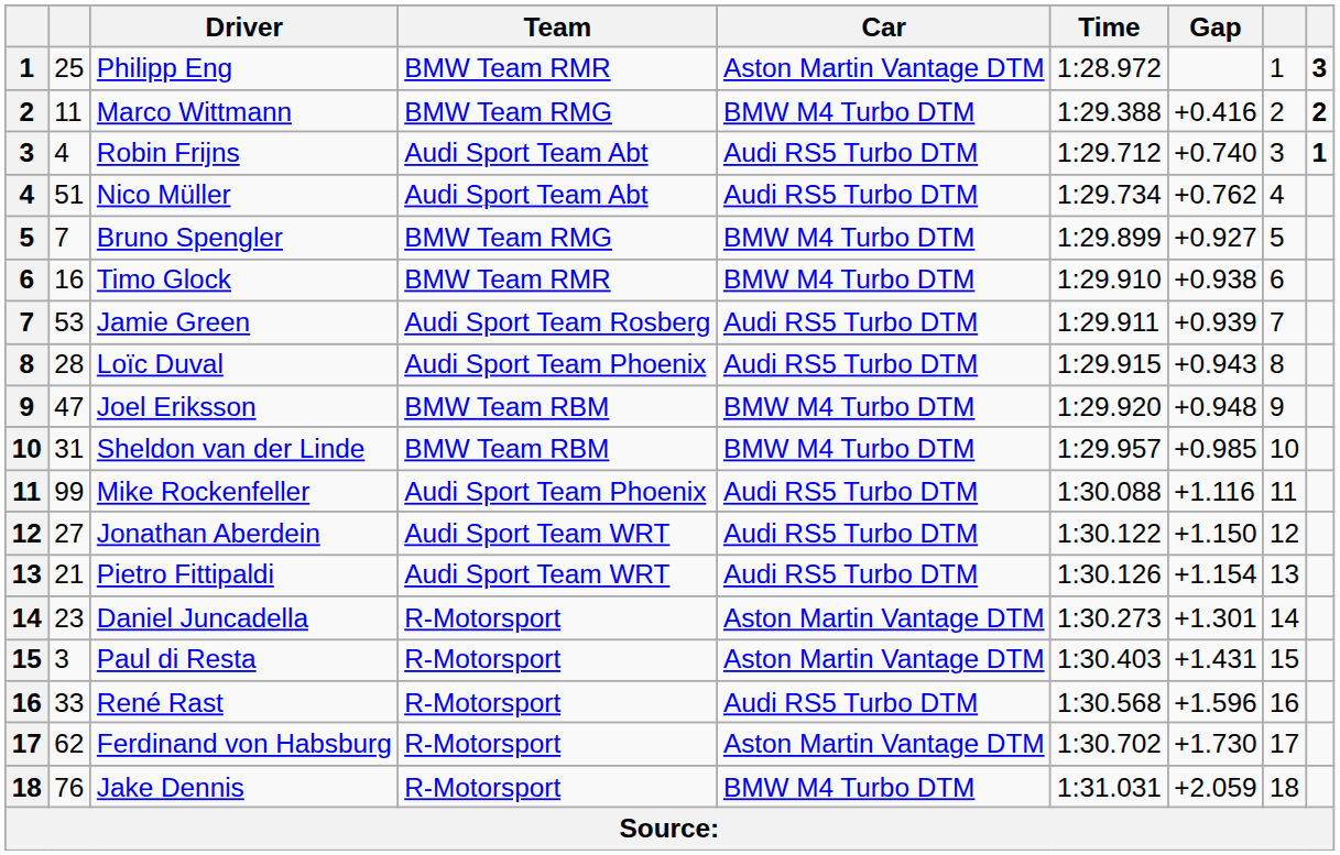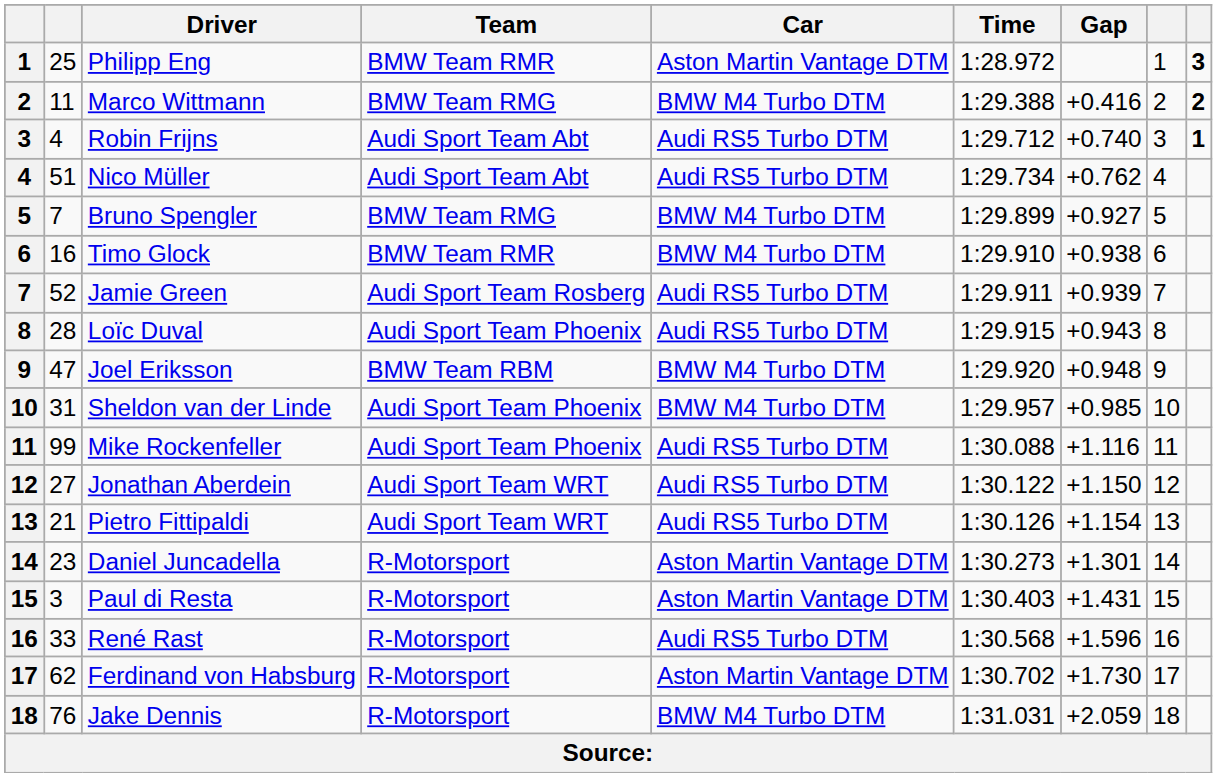 <table class="wikitable" style="font-size: 85%">
 <tr>
 <th></th>
 <th></th>
 <th>Driver</th>
 <th>Team</th>
 <th>Car</th>
 <th>Time</th>
 <th>Gap</th>
 <th></th>
 <th></th>
 </tr>
 <tr>
 <th>1</th>
 <td>25</td>
 <td> <a href='#'>Philipp Eng</a></td>
 <td><a href='#'>BMW Team RMR</a></td>
 <td><a href='#'>Aston Martin Vantage DTM</a></td>
 <td>1:28.972</td>
 <td></td>
 <td>1</td>
 <td align=center><strong>3</strong></td>
 </tr>
 <tr>
 <th>2</th>
 <td>11</td>
 <td> <a href='#'>Marco Wittmann</a></td>
 <td><a href='#'>BMW Team RMG</a></td>
 <td><a href='#'>BMW M4 Turbo DTM</a></td>
 <td>1:29.388</td>
 <td>+0.416</td>
 <td>2</td>
 <td align=center><strong>2</strong></td>
 </tr>
 <tr>
 <th>3</th>
 <td>4</td>
 <td> <a href='#'>Robin Frijns</a></td>
 <td><a href='#'>Audi Sport Team Abt</a></td>
 <td><a href='#'>Audi RS5 Turbo DTM</a></td>
 <td>1:29.712</td>
 <td>+0.740</td>
 <td>3</td>
 <td align=center><strong>1</strong></td>
 </tr>
 <tr>
 <th>4</th>
 <td>51</td>
 <td> <a href='#'>Nico Müller</a></td>
 <td><a href='#'>Audi Sport Team Abt</a></td>
 <td><a href='#'>Audi RS5 Turbo DTM</a></td>
 <td>1:29.734</td>
 <td>+0.762</td>
 <td>4</td>
 <td align=center></td>
 </tr>
 <tr>
 <th>5</th>
 <td>7</td>
 <td> <a href='#'>Bruno Spengler</a></td>
 <td><a href='#'>BMW Team RMG</a></td>
 <td><a href='#'>BMW M4 Turbo DTM</a></td>
 <td>1:29.899</td>
 <td>+0.927</td>
 <td>5</td>
 <td align=center></td>
 </tr>
 <tr>
 <th>6</th>
 <td>16</td>
 <td> <a href='#'>Timo Glock</a></td>
 <td><a href='#'>BMW Team RMR</a></td>
 <td><a href='#'>BMW M4 Turbo DTM</a></td>
 <td>1:29.910</td>
 <td>+0.938</td>
 <td>6</td>
 <td align=center></td>
 </tr>
 <tr>
 <th>7</th>
-<td>53</td>
+<td>52</td>
 <td> <a href='#'>Jamie Green</a></td>
 <td><a href='#'>Audi Sport Team Rosberg</a></td>
 <td><a href='#'>Audi RS5 Turbo DTM</a></td>
 <td>1:29.911</td>
 <td>+0.939</td>
 <td>7</td>
 <td align=center></td>
 </tr>
 <tr>
 <th>8</th>
 <td>28</td>
 <td> <a href='#'>Loïc Duval</a></td>
 <td><a href='#'>Audi Sport Team Phoenix</a></td>
 <td><a href='#'>Audi RS5 Turbo DTM</a></td>
 <td>1:29.915</td>
 <td>+0.943</td>
 <td>8</td>
 <td align=center></td>
 </tr>
 <tr>
 <th>9</th>
 <td>47</td>
 <td> <a href='#'>Joel Eriksson</a></td>
 <td><a href='#'>BMW Team RBM</a></td>
 <td><a href='#'>BMW M4 Turbo DTM</a></td>
 <td>1:29.920</td>
 <td>+0.948</td>
 <td>9</td>
 <td align=center></td>
 </tr>
 <tr>
 <th>10</th>
 <td>31</td>
 <td> <a href='#'>Sheldon van der Linde</a></td>
-<td><a href='#'>BMW Team RBM</a></td>
+<td><a href='#'>Audi Sport Team Phoenix</a></td>
 <td><a href='#'>BMW M4 Turbo DTM</a></td>
 <td>1:29.957</td>
 <td>+0.985</td>
 <td>10</td>
 <td align=center></td>
 </tr>
 <tr>
 <th>11</th>
 <td>99</td>
 <td> <a href='#'>Mike Rockenfeller</a></td>
 <td><a href='#'>Audi Sport Team Phoenix</a></td>
 <td><a href='#'>Audi RS5 Turbo DTM</a></td>
 <td>1:30.088</td>
 <td>+1.116</td>
 <td>11</td>
 <td align=center></td>
 </tr>
 <tr>
 <th>12</th>
 <td>27</td>
 <td> <a href='#'>Jonathan Aberdein</a></td>
 <td><a href='#'>Audi Sport Team WRT</a></td>
 <td><a href='#'>Audi RS5 Turbo DTM</a></td>
 <td>1:30.122</td>
 <td>+1.150</td>
 <td>12</td>
 <td align=center></td>
 </tr>
 <tr>
 <th>13</th>
 <td>21</td>
 <td> <a href='#'>Pietro Fittipaldi</a></td>
 <td><a href='#'>Audi Sport Team WRT</a></td>
 <td><a href='#'>Audi RS5 Turbo DTM</a></td>
 <td>1:30.126</td>
 <td>+1.154</td>
 <td>13</td>
 <td align=center></td>
 </tr>
 <tr>
 <th>14</th>
 <td>23</td>
 <td> <a href='#'>Daniel Juncadella</a></td>
 <td><a href='#'>R-Motorsport</a></td>
 <td><a href='#'>Aston Martin Vantage DTM</a></td>
 <td>1:30.273</td>
 <td>+1.301</td>
 <td>14</td>
 <td align=center></td>
 </tr>
 <tr>
 <th>15</th>
 <td>3</td>
 <td> <a href='#'>Paul di Resta</a></td>
 <td><a href='#'>R-Motorsport</a></td>
 <td><a href='#'>Aston Martin Vantage DTM</a></td>
 <td>1:30.403</td>
 <td>+1.431</td>
 <td>15</td>
 <td align=center></td>
 </tr>
 <tr>
 <th>16</th>
 <td>33</td>
 <td> <a href='#'>René Rast</a></td>
 <td><a href='#'>R-Motorsport</a></td>
 <td><a href='#'>Audi RS5 Turbo DTM</a></td>
 <td>1:30.568</td>
 <td>+1.596</td>
 <td>16</td>
 <td align=center></td>
 </tr>
 <tr>
 <th>17</th>
 <td>62</td>
 <td> <a href='#'>Ferdinand von Habsburg</a></td>
 <td><a href='#'>R-Motorsport</a></td>
 <td><a href='#'>Aston Martin Vantage DTM</a></td>
 <td>1:30.702</td>
 <td>+1.730</td>
 <td>17</td>
 <td align=center></td>
 </tr>
 <tr>
 <th>18</th>
 <td>76</td>
 <td> <a href='#'>Jake Dennis</a></td>
 <td><a href='#'>R-Motorsport</a></td>
 <td><a href='#'>BMW M4 Turbo DTM</a></td>
 <td>1:31.031</td>
 <td>+2.059</td>
 <td>18</td>
 <td align=center></td>
 </tr>
 <tr>
 <th colspan=9>Source:</th>
 </tr>
 </table>
